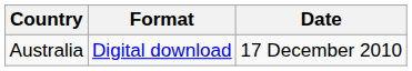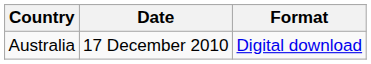 <table class="wikitable">
 <tr>
 <th scope="col">Country</th>
+<th scope="col">Date</th>
 <th scope="col">Format</th>
-<th scope="col">Date</th>
 </tr>
 <tr>
 <td>Australia</td>
+<td>17 December 2010</td>
 <td><a href='#'>Digital download</a></td>
-<td>17 December 2010</td>
 </tr>
 </table>
